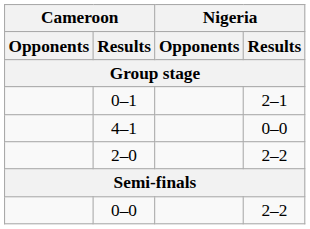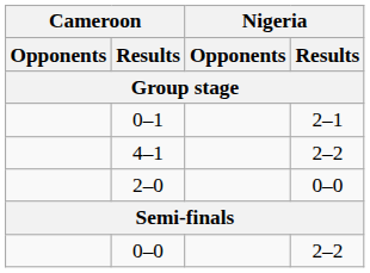 <table class="wikitable">
 <tr>
 <th colspan=2>Cameroon</th>
 <th colspan=2>Nigeria</th>
 </tr>
 <tr>
 <th>Opponents</th>
 <th>Results</th>
 <th>Opponents</th>
 <th>Results</th>
 </tr>
 <tr>
 <th colspan=4>Group stage</th>
 </tr>
 <tr>
 <td></td>
 <td align=center>0–1</td>
 <td></td>
 <td align=center>2–1</td>
 </tr>
 <tr>
 <td></td>
 <td align=center>4–1</td>
 <td></td>
-<td align=center>0–0</td>
+<td align=center>2–2</td>
 </tr>
 <tr>
 <td></td>
 <td align=center>2–0</td>
 <td></td>
-<td align=center>2–2</td>
+<td align=center>0–0</td>
 </tr>
 <tr>
 <th colspan=4>Semi-finals</th>
 </tr>
 <tr>
 <td></td>
 <td align=center>0–0 </td>
 <td></td>
 <td align=center>2–2 </td>
 </tr>
 </table>
